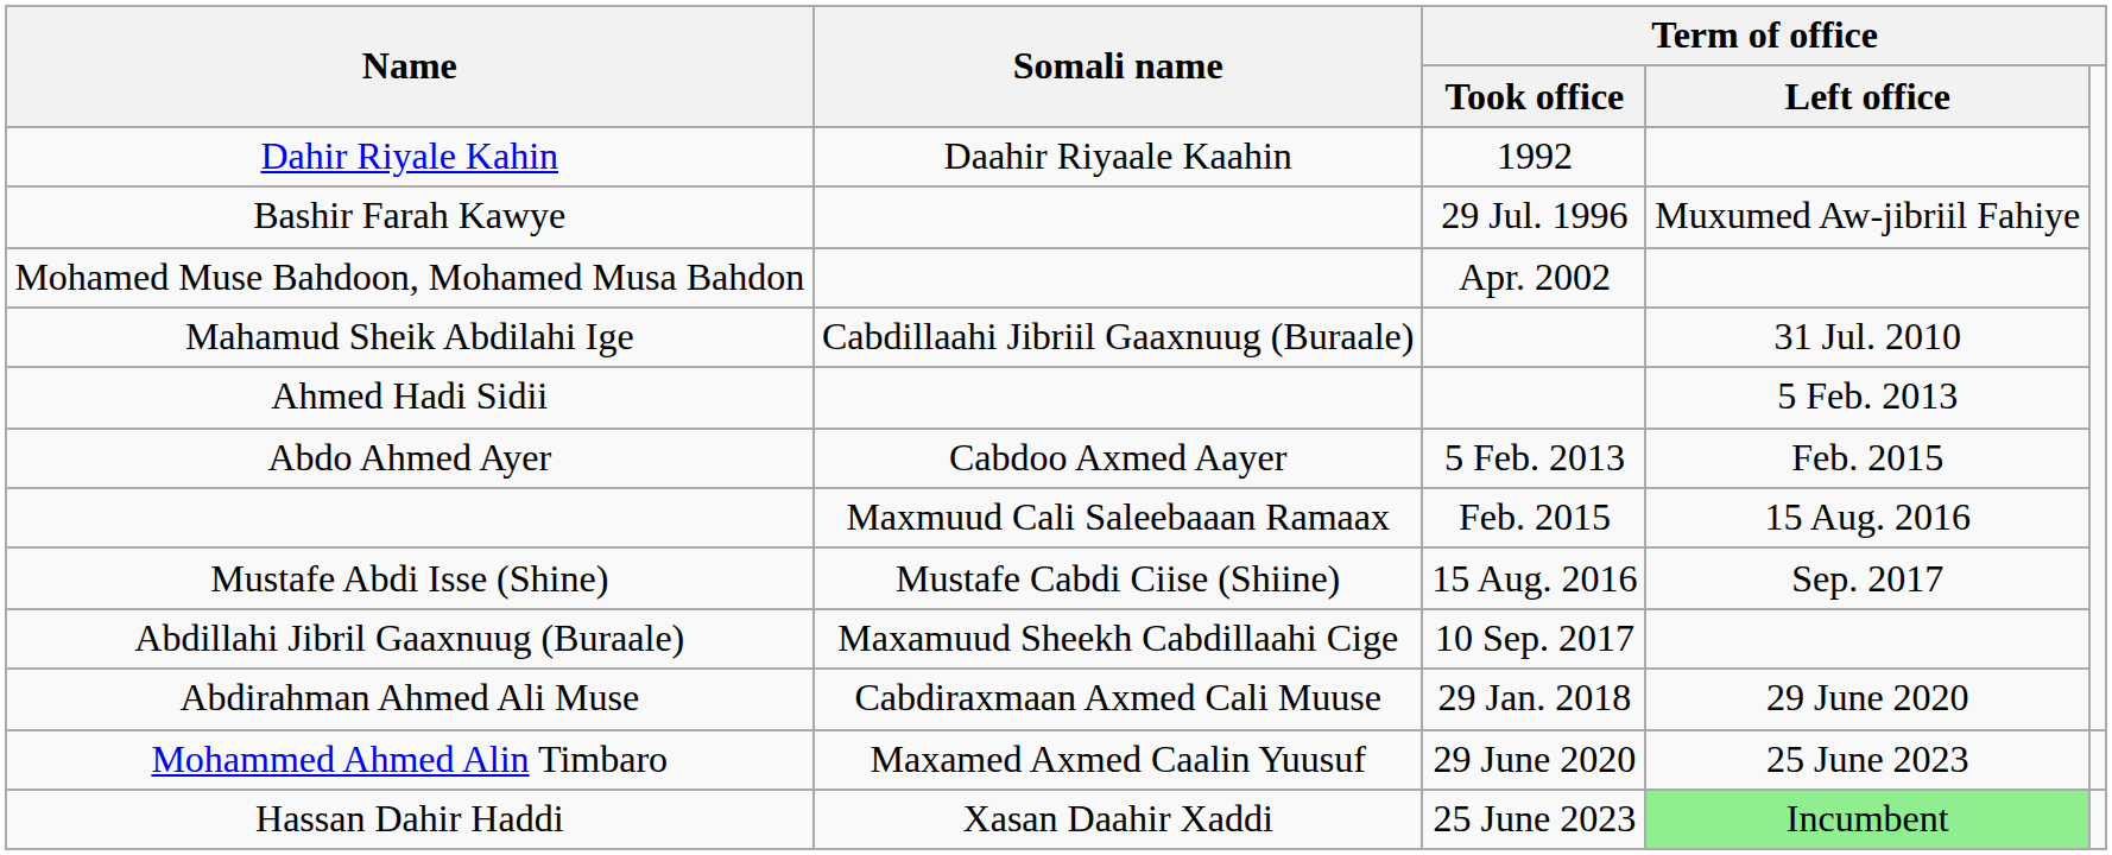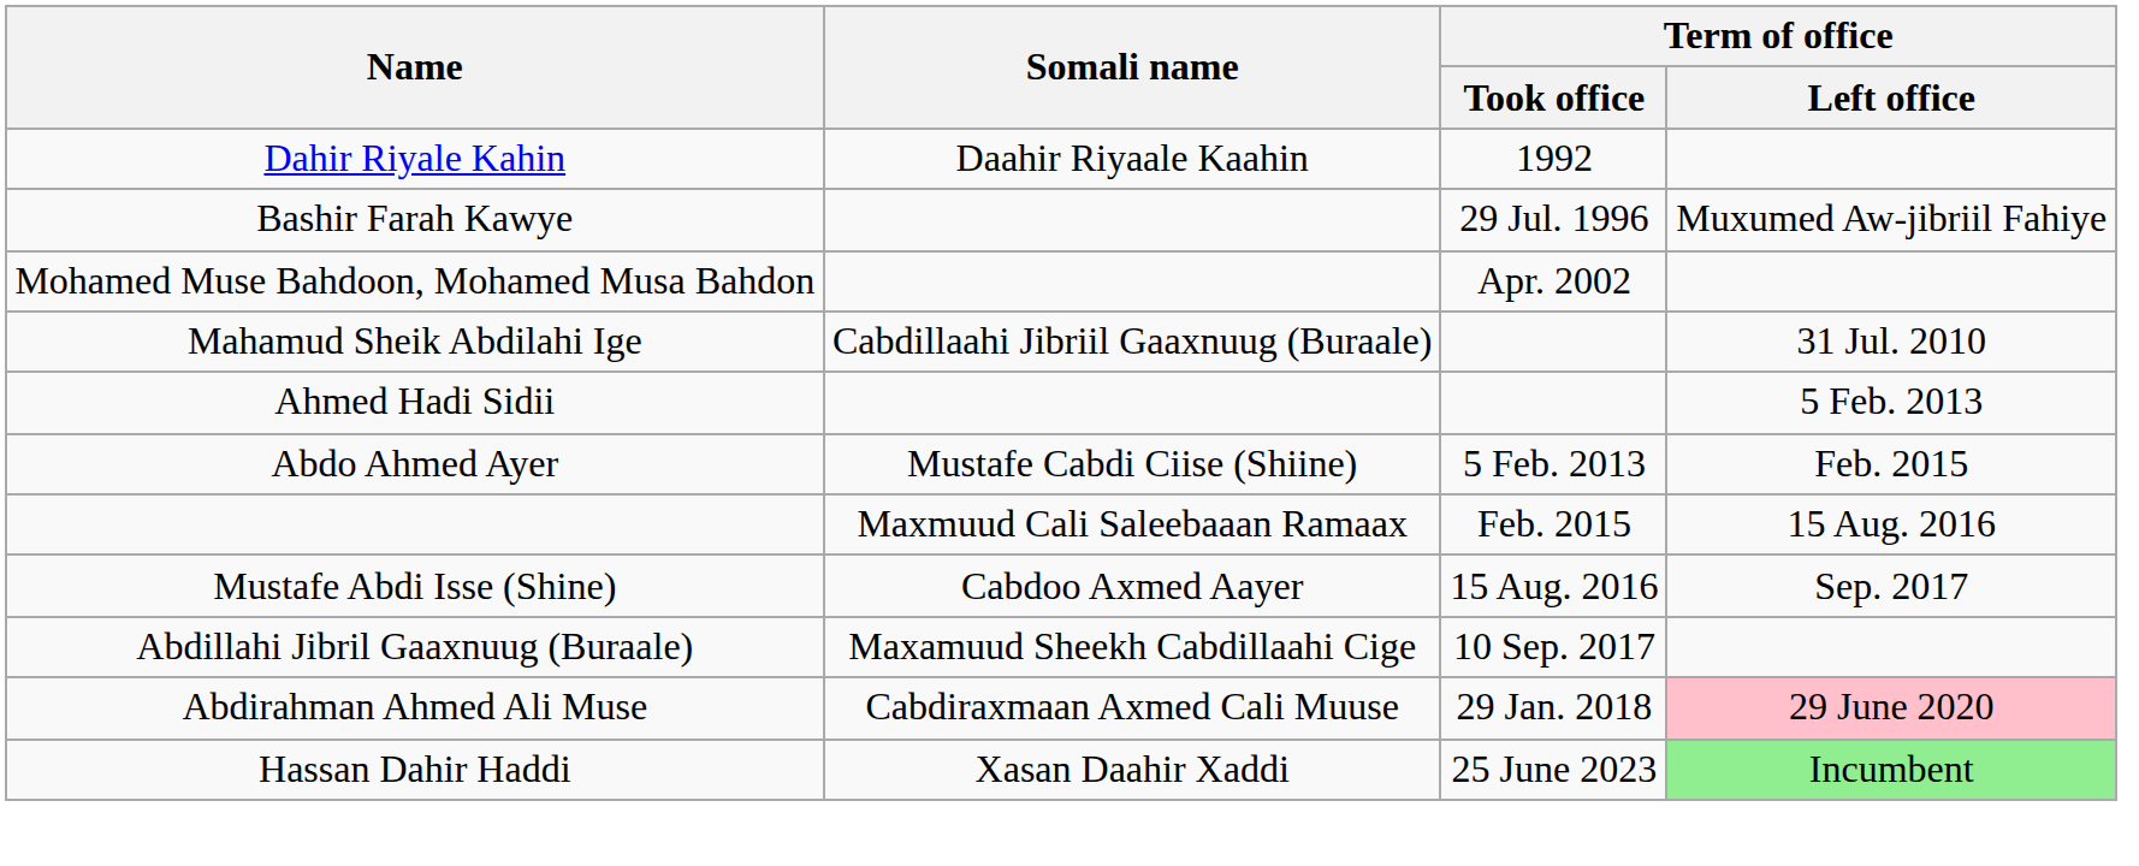 <table class="wikitable" style="text-align:center">
 <tr>
 <th rowspan="2">Name</th>
 <th rowspan="2">Somali name</th>
 <th colspan="3">Term of office</th>
 </tr>
 <tr>
 <th>Took office</th>
 <th>Left office</th>
 </tr>
 <tr>
 <td><a href='#'>Dahir Riyale Kahin</a></td>
 <td>Daahir Riyaale Kaahin</td>
 <td>1992</td>
 <td></td>
 </tr>
 <tr>
 <td>Bashir Farah Kawye</td>
 <td></td>
 <td>29 Jul. 1996</td>
 <td>Muxumed Aw-jibriil Fahiye</td>
 </tr>
 <tr 25.janaury.1997 to 2000>
 <td>Mohamed Muse Bahdoon, Mohamed Musa Bahdon</td>
 <td></td>
 <td>Apr. 2002</td>
 <td></td>
 </tr>
 <tr>
 <td>Mahamud Sheik Abdilahi Ige</td>
 <td>Cabdillaahi Jibriil Gaaxnuug (Buraale)</td>
 <td></td>
 <td>31 Jul. 2010</td>
 </tr>
 <tr>
 <td>Ahmed Hadi Sidii</td>
 <td></td>
 <td></td>
 <td>5 Feb. 2013</td>
 </tr>
 <tr>
 <td>Abdo Ahmed Ayer</td>
-<td>Cabdoo Axmed Aayer</td>
+<td>Mustafe Cabdi Ciise (Shiine)</td>
 <td>5 Feb. 2013</td>
 <td>Feb. 2015</td>
 </tr>
 <tr>
 <td></td>
 <td>Maxmuud Cali Saleebaaan  Ramaax</td>
 <td>Feb. 2015</td>
 <td>15 Aug. 2016</td>
 </tr>
 <tr>
 <td>Mustafe Abdi Isse (Shine)</td>
-<td>Mustafe Cabdi Ciise (Shiine)</td>
+<td>Cabdoo Axmed Aayer</td>
 <td>15 Aug. 2016</td>
 <td>Sep. 2017</td>
 </tr>
 <tr>
 <td>Abdillahi Jibril Gaaxnuug (Buraale)</td>
 <td>Maxamuud Sheekh Cabdillaahi Cige</td>
 <td>10 Sep. 2017</td>
 <td></td>
 </tr>
 <tr>
 <td>Abdirahman Ahmed Ali Muse</td>
 <td>Cabdiraxmaan Axmed Cali Muuse</td>
 <td>29 Jan. 2018</td>
-<td>29 June 2020</td>
-</tr>
-<tr>
-<td><a href='#'>Mohammed Ahmed Alin</a> Timbaro</td>
-<td>Maxamed Axmed Caalin Yuusuf</td>
-<td>29 June 2020</td>
-<td>25 June 2023</td>
-<td></td>
+<td style="background: pink;">29 June 2020</td>
 </tr>
 <tr>
 <td>Hassan Dahir Haddi</td>
 <td>Xasan Daahir Xaddi</td>
 <td>25 June 2023</td>
 <td style="background: lightgreen;">Incumbent</td>
 </tr>
 </table>
